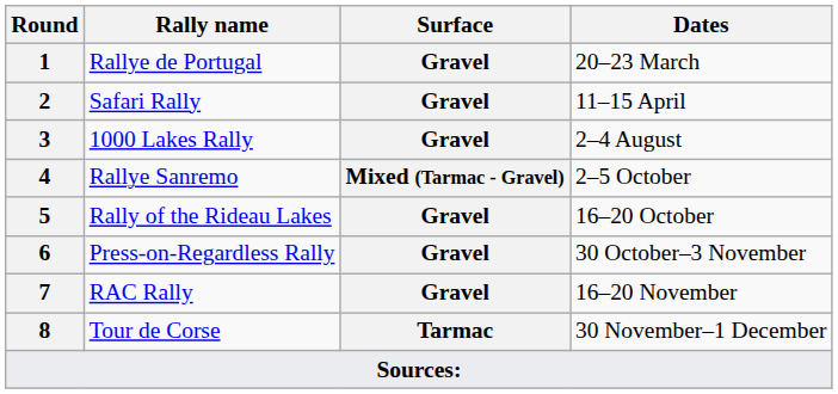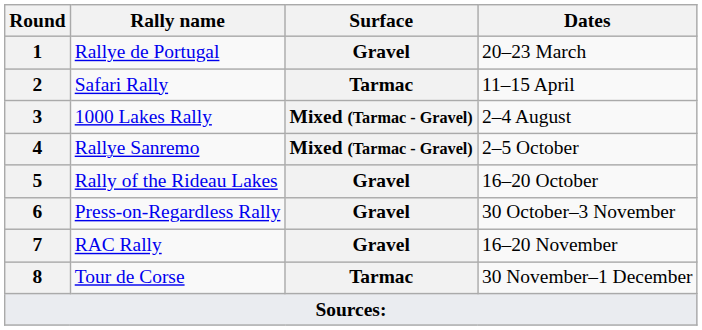 <table class="wikitable" style="font-size: 85%">
 <tr>
 <th>Round</th>
 <th>Rally name</th>
 <th>Surface</th>
 <th>Dates</th>
 </tr>
 <tr>
 <th>1</th>
 <td> <a href='#'>Rallye de Portugal</a></td>
 <th>Gravel</th>
 <td>20–23 March</td>
 </tr>
 <tr>
 <th>2</th>
 <td> <a href='#'>Safari Rally</a></td>
-<th>Gravel</th>
+<th>Tarmac</th>
 <td>11–15 April</td>
 </tr>
 <tr>
 <th>3</th>
 <td> <a href='#'>1000 Lakes Rally</a></td>
-<th>Gravel</th>
+<th>Mixed <small>(Tarmac - Gravel)</small></th>
 <td>2–4 August</td>
 </tr>
 <tr>
 <th>4</th>
 <td> <a href='#'>Rallye Sanremo</a></td>
 <th>Mixed <small>(Tarmac - Gravel)</small></th>
 <td>2–5 October</td>
 </tr>
 <tr>
 <th>5</th>
 <td> <a href='#'>Rally of the Rideau Lakes</a></td>
 <th>Gravel</th>
 <td>16–20 October</td>
 </tr>
 <tr>
 <th>6</th>
 <td> <a href='#'>Press-on-Regardless Rally</a></td>
 <th>Gravel</th>
 <td>30 October–3 November</td>
 </tr>
 <tr>
 <th>7</th>
 <td> <a href='#'>RAC Rally</a></td>
 <th>Gravel</th>
 <td>16–20 November</td>
 </tr>
 <tr>
 <th>8</th>
 <td> <a href='#'>Tour de Corse</a></td>
 <th>Tarmac</th>
 <td>30 November–1 December</td>
 </tr>
 <tr>
 <td colspan="4" style="background-color:#EAECF0;text-align:center"><strong>Sources:</strong></td>
 </tr>
 </table>
